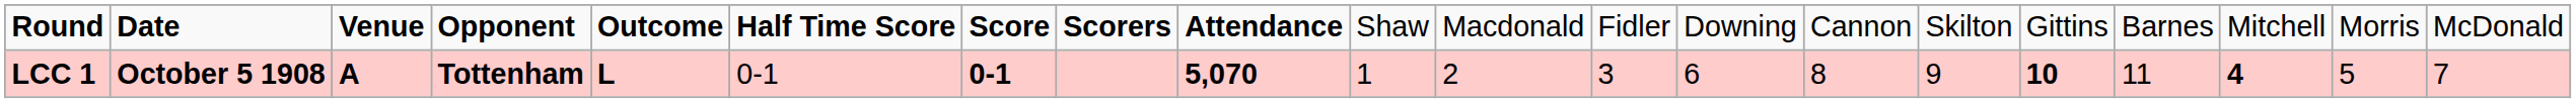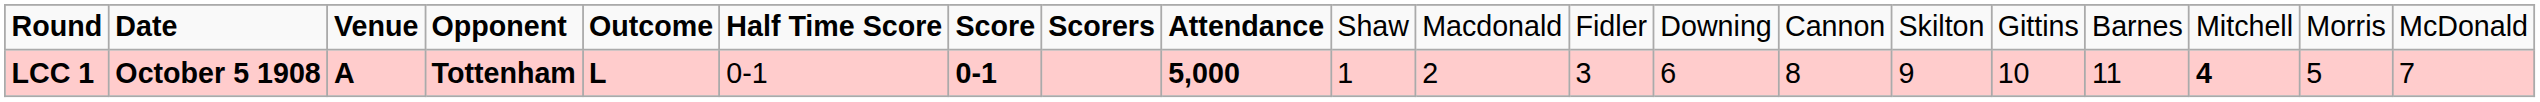 <table class="wikitable">
 <tr>
 <td><strong>Round</strong></td>
 <td><strong>Date</strong></td>
 <td><strong>Venue</strong></td>
 <td><strong>Opponent</strong></td>
 <td><strong>Outcome</strong></td>
 <td><strong>Half Time Score</strong></td>
 <td><strong>Score</strong></td>
 <td><strong>Scorers</strong></td>
 <td><strong>Attendance</strong></td>
 <td>Shaw</td>
 <td>Macdonald</td>
 <td>Fidler</td>
 <td>Downing</td>
 <td>Cannon</td>
 <td>Skilton</td>
 <td>Gittins</td>
 <td>Barnes</td>
 <td>Mitchell</td>
 <td>Morris</td>
 <td>McDonald</td>
 </tr>
 <tr bgcolor="#FFCCCC">
 <td><strong>LCC 1</strong></td>
 <td><strong>October 5 1908</strong></td>
 <td><strong>A</strong></td>
 <td><strong>Tottenham</strong></td>
 <td><strong>L</strong></td>
 <td>0-1</td>
 <td><strong>0-1</strong></td>
 <td></td>
-<td><strong>5,070</strong></td>
+<td><strong>5,000</strong></td>
 <td>1</td>
 <td>2</td>
 <td>3</td>
 <td>6</td>
 <td>8</td>
 <td>9</td>
-<td><strong>10</strong></td>
+<td>10</td>
 <td>11</td>
 <td><strong>4</strong></td>
 <td>5</td>
 <td>7</td>
 </tr>
 </table>
